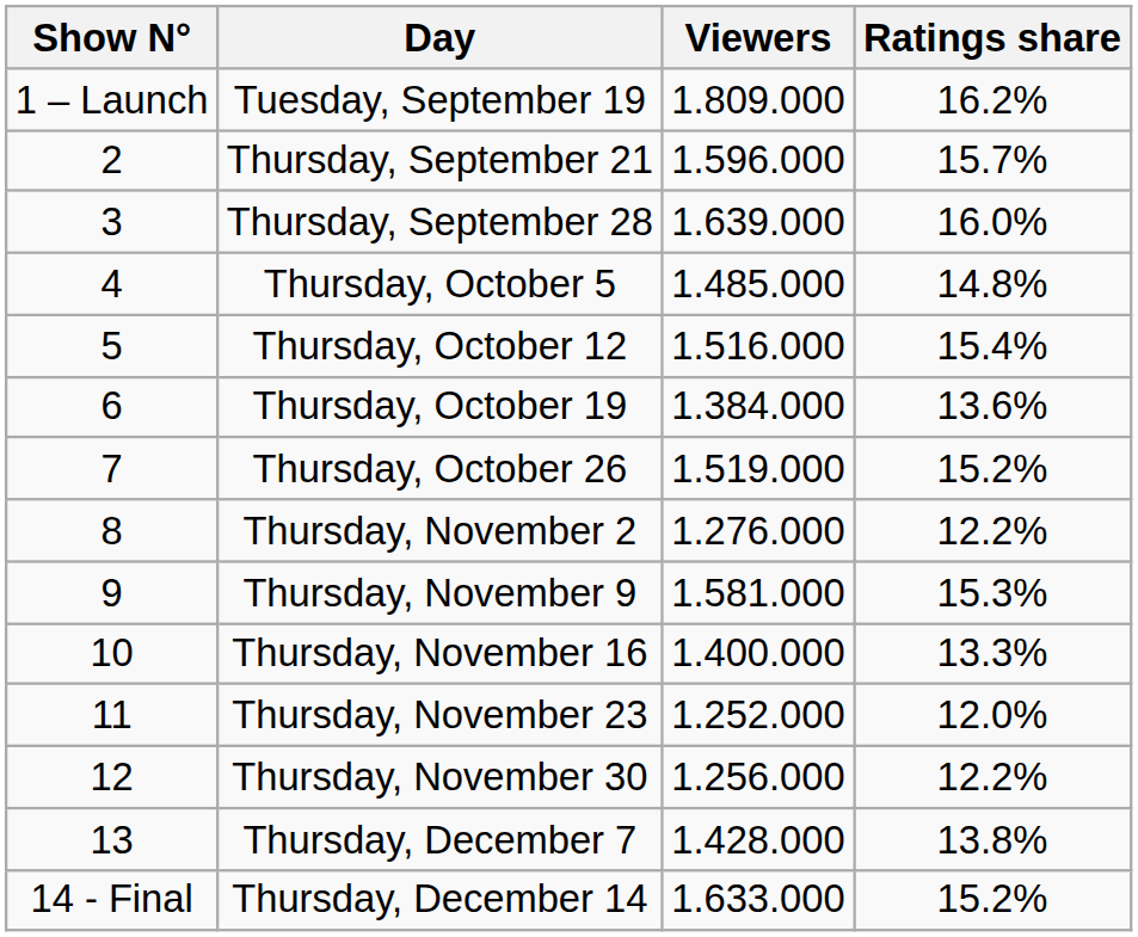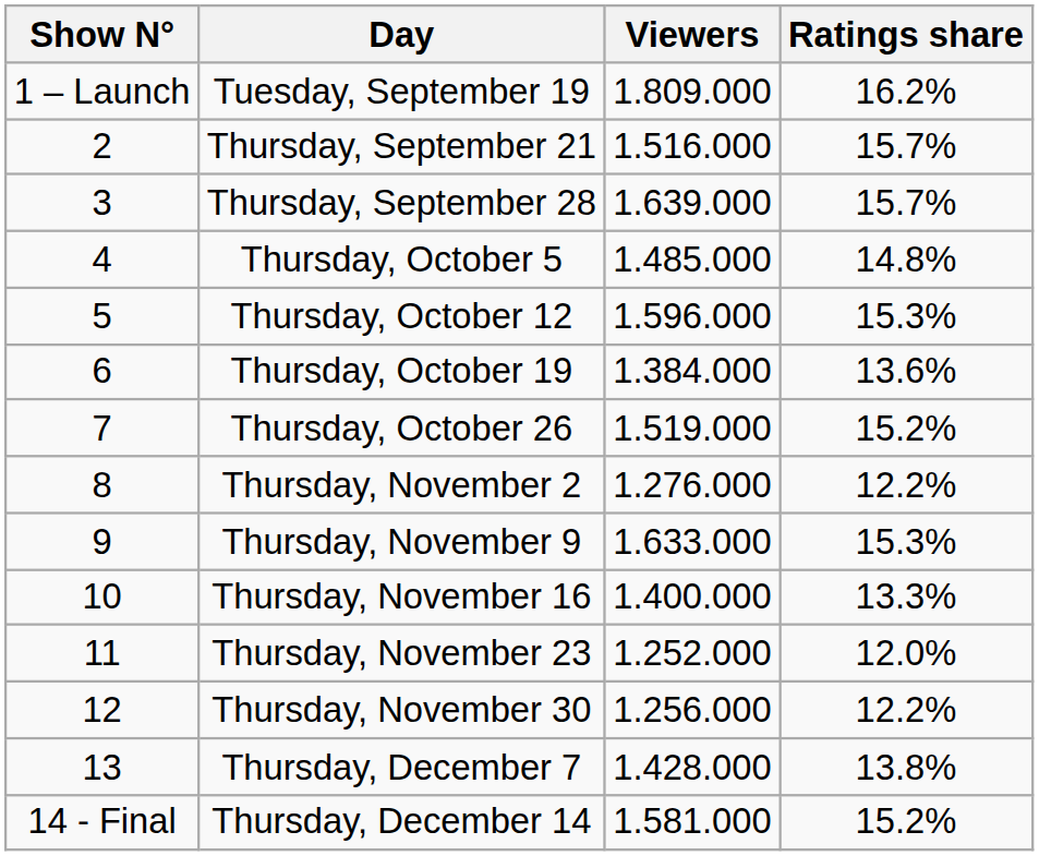 <table class="wikitable sortable centre" style="text-align:center;font-size:90%;">
 <tr>
 <th>Show N°</th>
 <th>Day</th>
 <th>Viewers</th>
 <th>Ratings share</th>
 </tr>
 <tr>
 <td>1 – Launch</td>
 <td>Tuesday, September 19</td>
 <td>1.809.000</td>
 <td>16.2%</td>
 </tr>
 <tr>
 <td>2</td>
 <td>Thursday, September 21</td>
-<td>1.596.000</td>
+<td>1.516.000</td>
 <td>15.7%</td>
 </tr>
 <tr>
 <td>3</td>
 <td>Thursday, September 28</td>
 <td>1.639.000</td>
-<td>16.0%</td>
+<td>15.7%</td>
 </tr>
 <tr>
 <td>4</td>
 <td>Thursday, October 5</td>
 <td>1.485.000</td>
 <td>14.8%</td>
 </tr>
 <tr>
 <td>5</td>
 <td>Thursday, October 12</td>
-<td>1.516.000</td>
-<td>15.4%</td>
+<td>1.596.000</td>
+<td>15.3%</td>
 </tr>
 <tr>
 <td>6</td>
 <td>Thursday, October 19</td>
 <td>1.384.000</td>
 <td>13.6%</td>
 </tr>
 <tr>
 <td>7</td>
 <td>Thursday, October 26</td>
 <td>1.519.000</td>
 <td>15.2%</td>
 </tr>
 <tr>
 <td>8</td>
 <td>Thursday, November 2</td>
 <td>1.276.000</td>
 <td>12.2%</td>
 </tr>
 <tr>
 <td>9</td>
 <td>Thursday, November 9</td>
-<td>1.581.000</td>
+<td>1.633.000</td>
 <td>15.3%</td>
 </tr>
 <tr>
 <td>10</td>
 <td>Thursday, November 16</td>
 <td>1.400.000</td>
 <td>13.3%</td>
 </tr>
 <tr>
 <td>11</td>
 <td>Thursday, November 23</td>
 <td>1.252.000</td>
 <td>12.0%</td>
 </tr>
 <tr>
 <td>12</td>
 <td>Thursday, November 30</td>
 <td>1.256.000</td>
 <td>12.2%</td>
 </tr>
 <tr>
 <td>13</td>
 <td>Thursday, December 7</td>
 <td>1.428.000</td>
 <td>13.8%</td>
 </tr>
 <tr>
 <td>14 - Final</td>
 <td>Thursday, December 14</td>
-<td>1.633.000</td>
+<td>1.581.000</td>
 <td>15.2%</td>
 </tr>
 </table>
